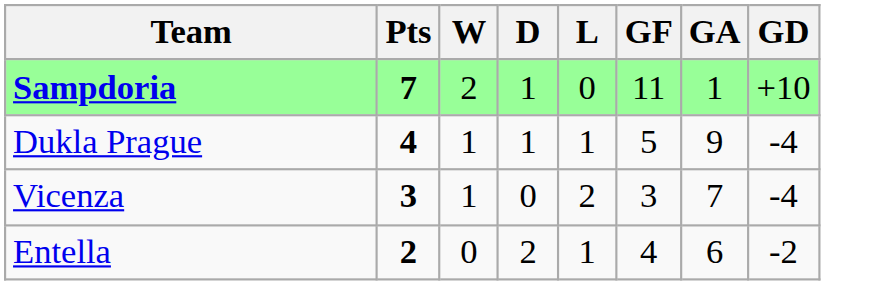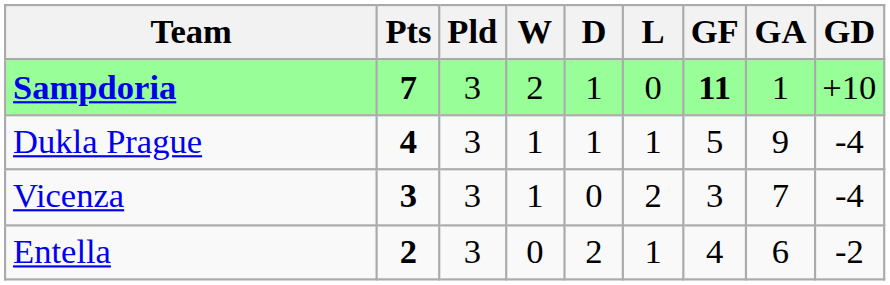 <table class=wikitable style="text-align:center">
 <tr>
 <th width=165>Team</th>
 <th width=20>Pts</th>
+<th width=20>Pld</th>
 <th width=20>W</th>
 <th width=20>D</th>
 <th width=20>L</th>
 <th width=20>GF</th>
 <th width=20>GA</th>
 <th width=20>GD</th>
 </tr>
 <tr align=center style="background:#98FF98;">
 <td style="text-align:left"> <strong><a href='#'>Sampdoria</a></strong></td>
 <td><strong>7</strong></td>
+<td>3</td>
 <td>2</td>
 <td>1</td>
 <td>0</td>
-<td>11</td>
+<td><strong>11</strong></td>
 <td>1</td>
 <td>+10</td>
 </tr>
 <tr>
 <td style="text-align:left"> <a href='#'>Dukla Prague</a></td>
 <td><strong>4</strong></td>
+<td>3</td>
 <td>1</td>
 <td>1</td>
 <td>1</td>
 <td>5</td>
 <td>9</td>
 <td>-4</td>
 </tr>
 <tr>
 <td style="text-align:left"> <a href='#'>Vicenza</a></td>
 <td><strong>3</strong></td>
+<td>3</td>
 <td>1</td>
 <td>0</td>
 <td>2</td>
 <td>3</td>
 <td>7</td>
 <td>-4</td>
 </tr>
 <tr>
 <td style="text-align:left"> <a href='#'>Entella</a></td>
 <td><strong>2</strong></td>
+<td>3</td>
 <td>0</td>
 <td>2</td>
 <td>1</td>
 <td>4</td>
 <td>6</td>
 <td>-2</td>
 </tr>
 </table>
